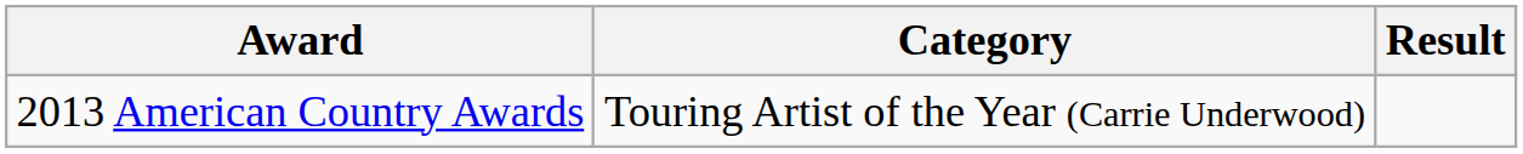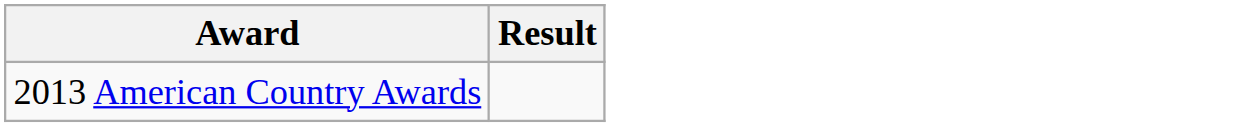 <table class="wikitable">
 <tr>
 <th>Award</th>
-<th>Category</th>
 <th>Result</th>
 </tr>
 <tr>
 <td>2013 <a href='#'>American Country Awards</a></td>
-<td>Touring Artist of the Year <small>(Carrie Underwood)</small></td>
 <td></td>
 </tr>
 </table>
